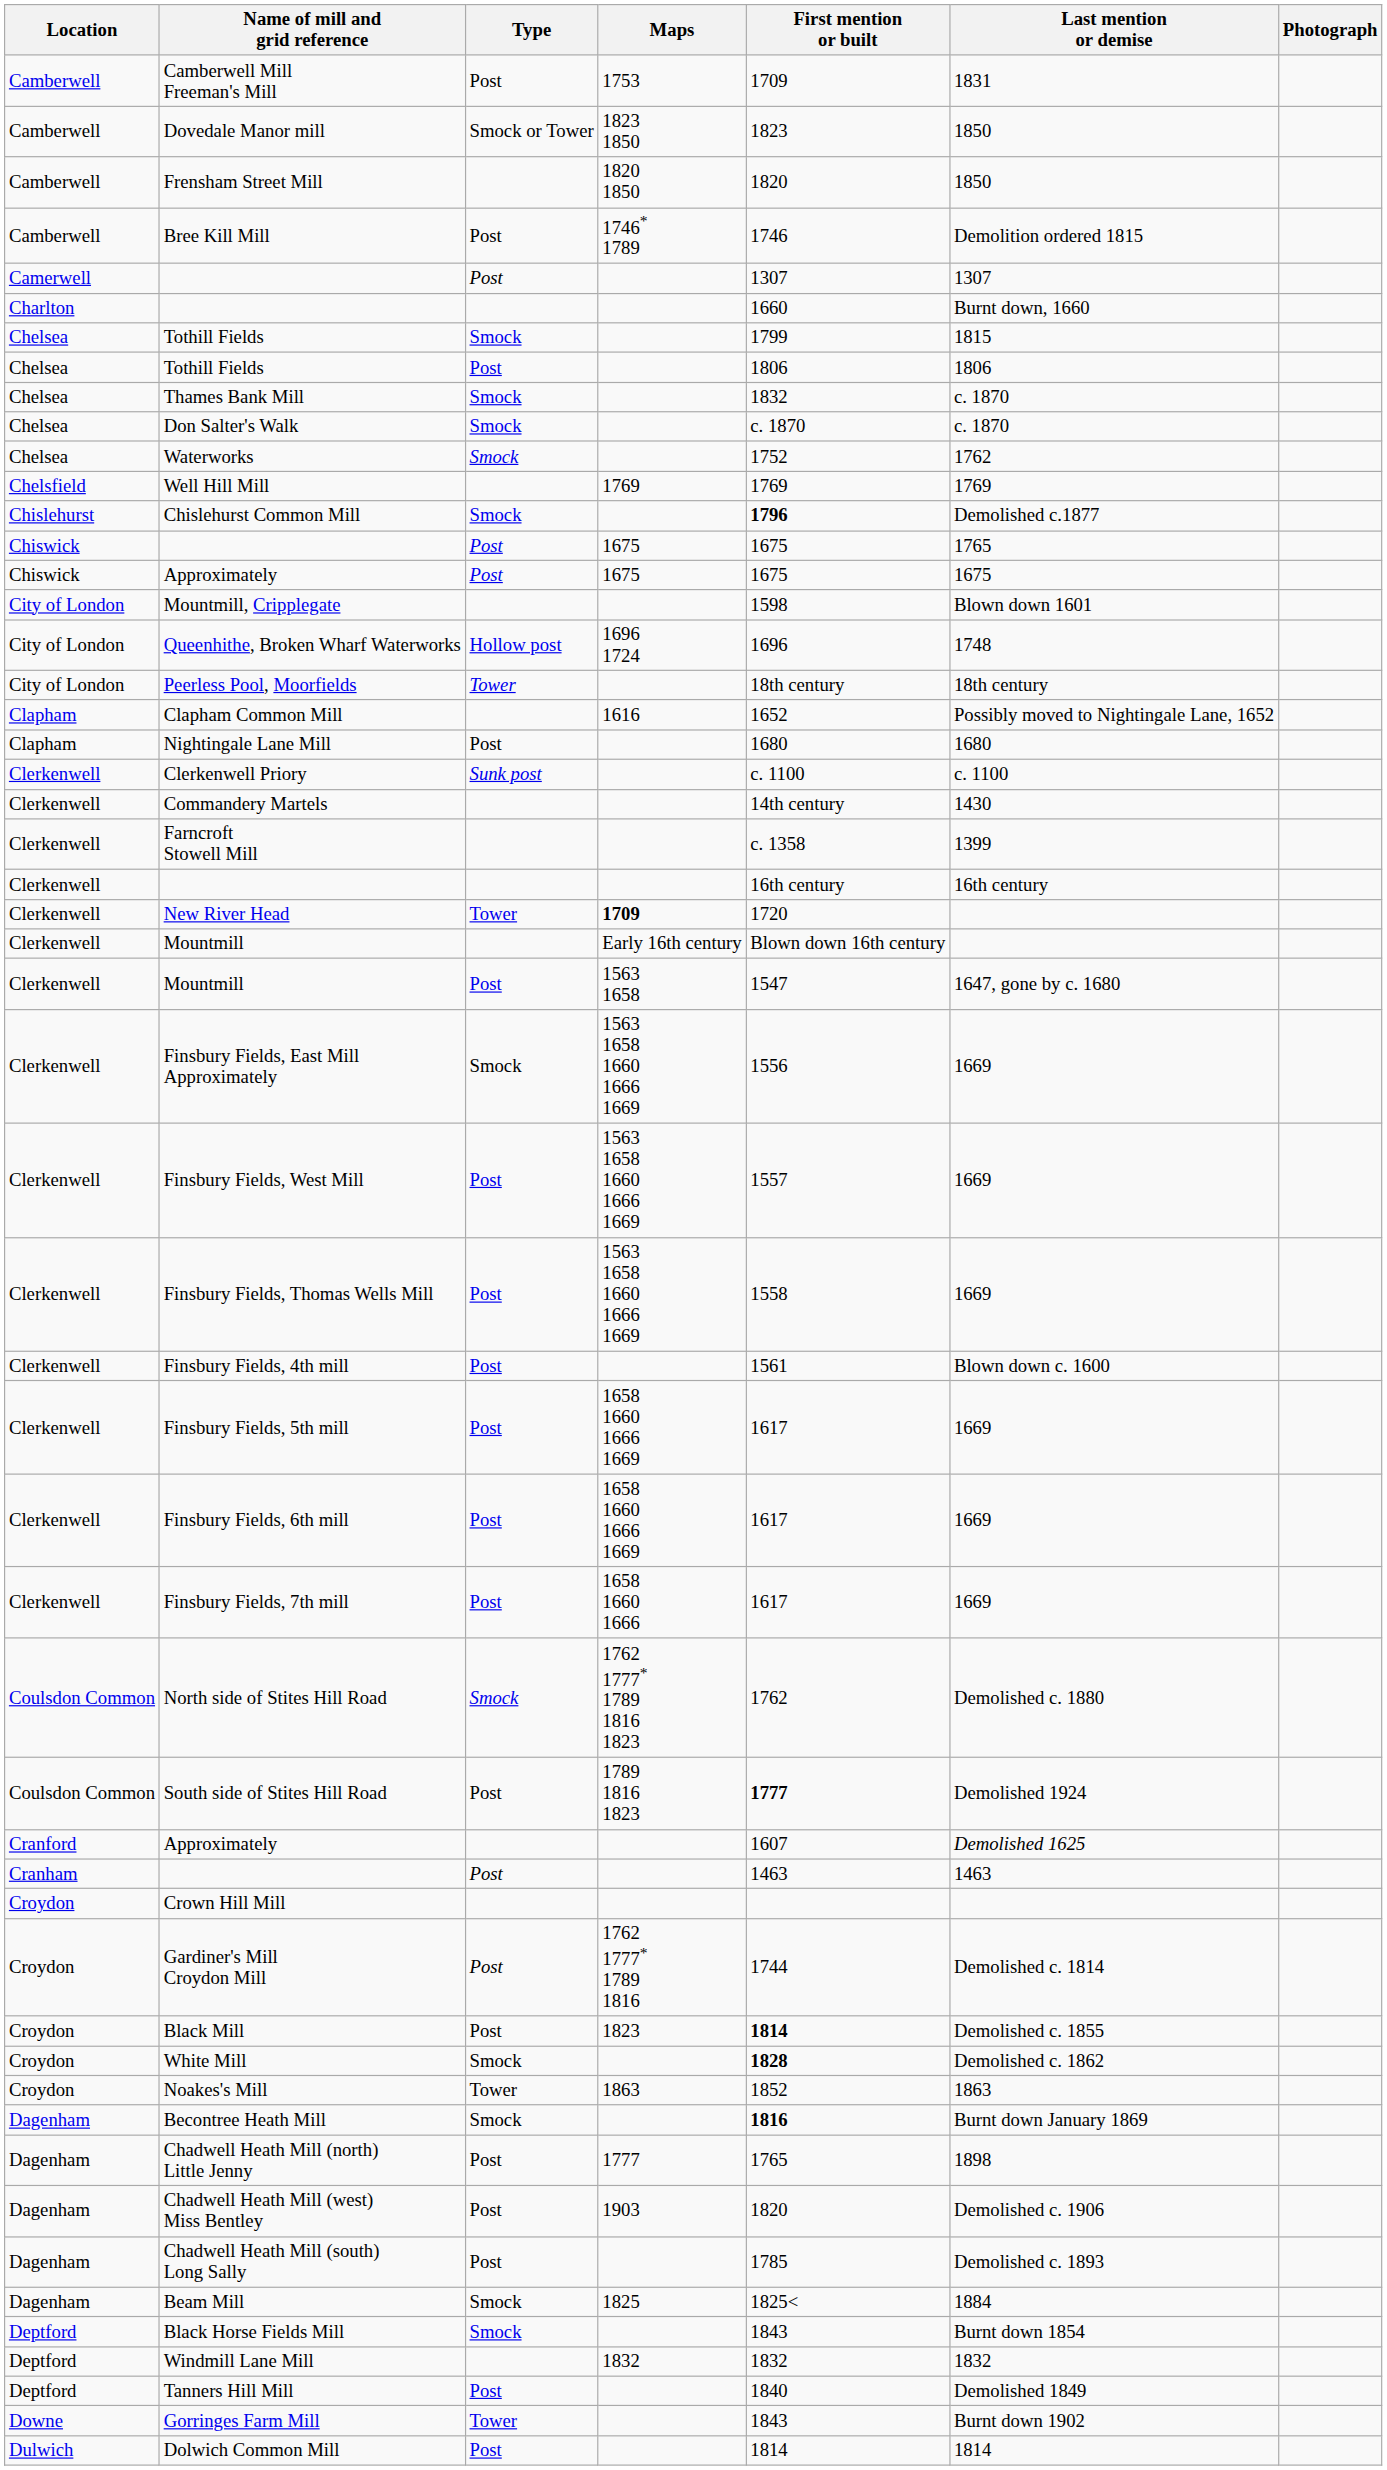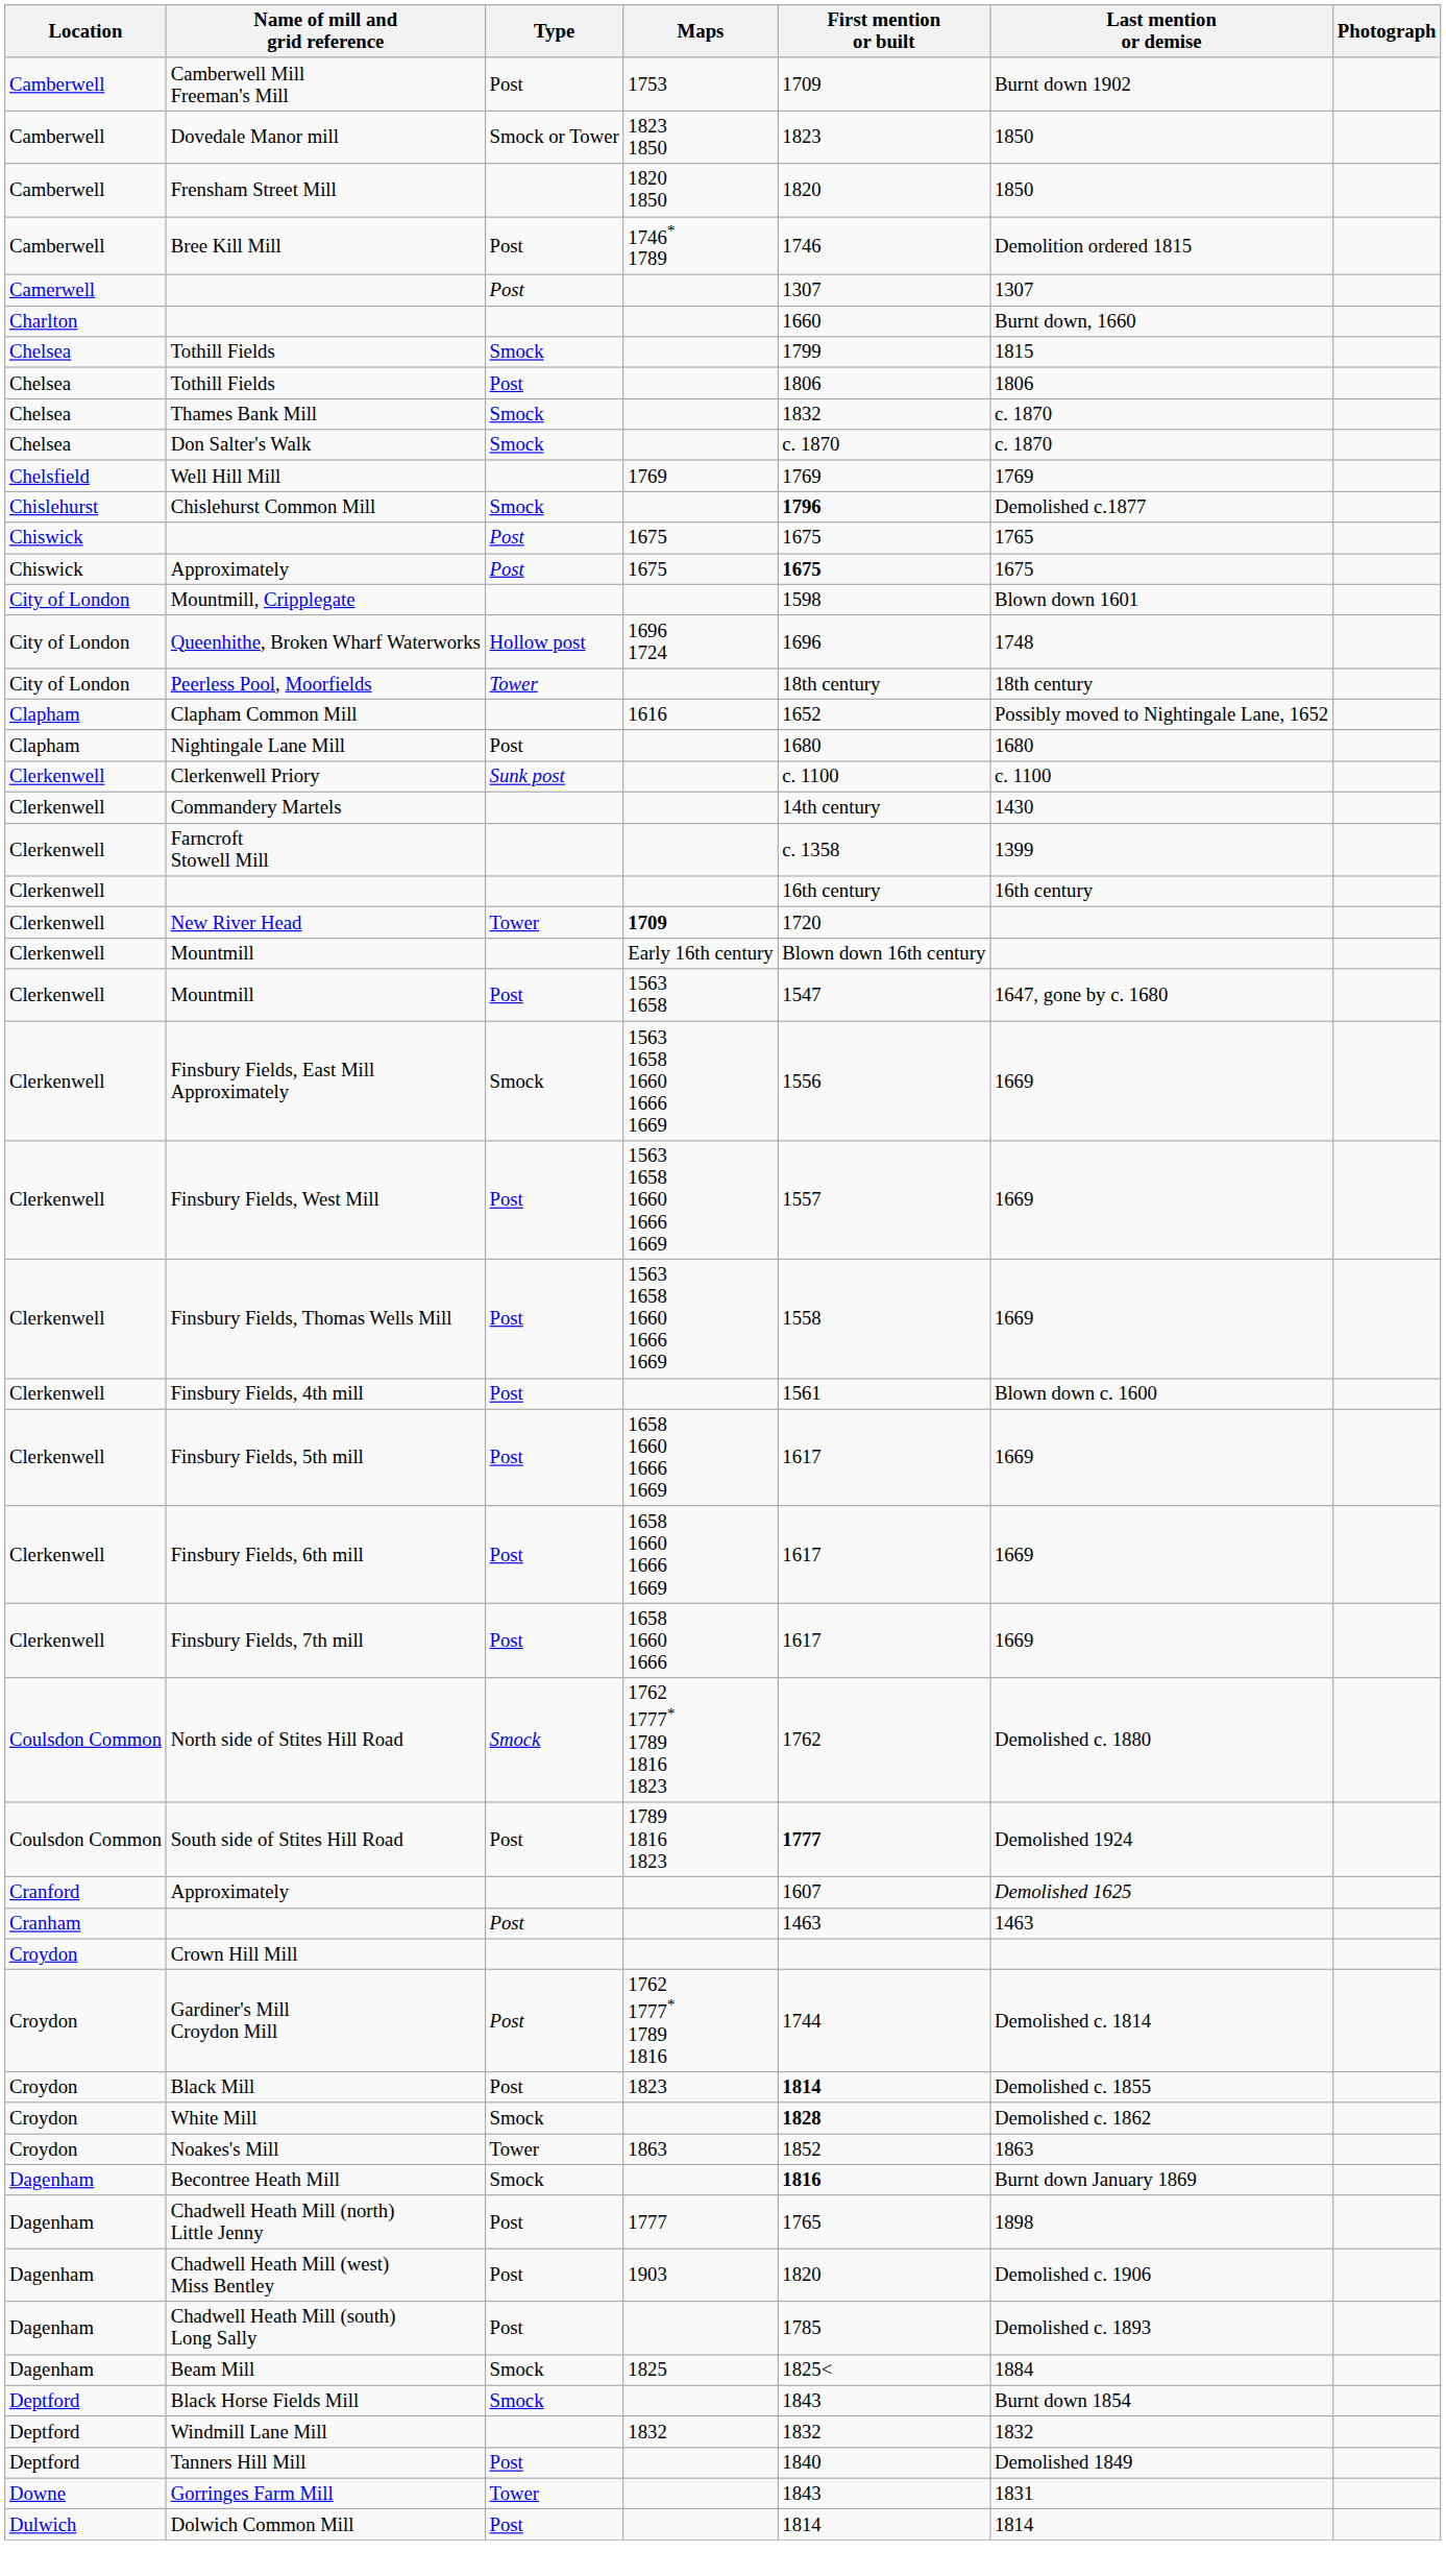 <table class="wikitable">
 <tr>
 <th>Location</th>
 <th>Name of mill and<br>grid reference</th>
 <th>Type</th>
 <th>Maps</th>
 <th>First mention<br>or built</th>
 <th>Last mention<br> or demise</th>
 <th>Photograph</th>
 </tr>
 <tr>
 <td><a href='#'>Camberwell</a></td>
 <td>Camberwell Mill<br>Freeman's Mill</td>
 <td>Post </td>
 <td>1753</td>
 <td>1709</td>
-<td>1831</td>
+<td>Burnt down 1902</td>
 <td></td>
 </tr>
 <tr>
 <td>Camberwell</td>
 <td>Dovedale Manor mill</td>
 <td>Smock or Tower</td>
 <td>1823<br>1850</td>
 <td>1823</td>
 <td>1850</td>
 <td></td>
 </tr>
 <tr>
 <td>Camberwell</td>
 <td>Frensham Street Mill</td>
 <td></td>
 <td>1820<br>1850</td>
 <td>1820</td>
 <td>1850</td>
 <td></td>
 </tr>
 <tr>
 <td>Camberwell</td>
 <td>Bree Kill Mill</td>
 <td>Post</td>
 <td>1746<sup>*</sup><br>1789</td>
 <td>1746</td>
 <td>Demolition ordered 1815</td>
 <td></td>
 </tr>
 <tr>
 <td><a href='#'>Camerwell</a></td>
 <td></td>
 <td><em>Post</em></td>
 <td></td>
 <td>1307</td>
 <td>1307</td>
 <td></td>
 </tr>
 <tr>
 <td><a href='#'>Charlton</a></td>
 <td></td>
 <td></td>
 <td></td>
 <td>1660</td>
 <td>Burnt down, 1660</td>
 <td></td>
 </tr>
 <tr>
 <td><a href='#'>Chelsea</a></td>
 <td>Tothill Fields</td>
 <td><a href='#'>Smock</a></td>
 <td></td>
 <td>1799</td>
 <td>1815</td>
 <td></td>
 </tr>
 <tr>
 <td>Chelsea</td>
 <td>Tothill Fields</td>
 <td><a href='#'>Post</a></td>
 <td></td>
 <td>1806</td>
 <td>1806</td>
 <td></td>
 </tr>
 <tr>
 <td>Chelsea</td>
 <td>Thames Bank Mill<br></td>
 <td><a href='#'>Smock</a></td>
 <td></td>
 <td>1832</td>
 <td>c. 1870</td>
 <td></td>
 </tr>
 <tr>
 <td>Chelsea</td>
 <td>Don Salter's Walk</td>
 <td><a href='#'>Smock</a></td>
 <td></td>
 <td>c. 1870</td>
 <td>c. 1870</td>
 <td></td>
 </tr>
 <tr>
-<td>Chelsea</td>
-<td>Waterworks</td>
-<td><em><a href='#'>Smock</a></em></td>
-<td></td>
-<td>1752</td>
-<td>1762</td>
-<td></td>
-</tr>
-<tr>
 <td><a href='#'>Chelsfield</a></td>
 <td>Well Hill Mill</td>
 <td></td>
 <td>1769</td>
 <td>1769</td>
 <td>1769</td>
 <td></td>
 </tr>
 <tr>
 <td><a href='#'>Chislehurst</a></td>
 <td>Chislehurst Common Mill</td>
 <td><a href='#'>Smock</a></td>
 <td></td>
 <td><strong>1796</strong></td>
 <td>Demolished c.1877</td>
 <td></td>
 </tr>
 <tr>
 <td><a href='#'>Chiswick</a></td>
 <td></td>
 <td><em><a href='#'>Post</a></em></td>
 <td>1675</td>
 <td>1675</td>
 <td>1765</td>
 <td></td>
 </tr>
 <tr>
 <td>Chiswick</td>
 <td>Approximately<br></td>
 <td><em><a href='#'>Post</a></em></td>
 <td>1675</td>
-<td>1675</td>
+<td><strong>1675</strong></td>
 <td>1675</td>
 <td></td>
 </tr>
 <tr>
 <td><a href='#'>City of London</a></td>
 <td>Mountmill, <a href='#'>Cripplegate</a></td>
 <td></td>
 <td></td>
 <td>1598</td>
 <td>Blown down 1601</td>
 <td></td>
 </tr>
 <tr>
 <td>City of London</td>
 <td><a href='#'>Queenhithe</a>, Broken Wharf Waterworks</td>
 <td><a href='#'>Hollow post</a></td>
 <td>1696<br>1724</td>
 <td>1696</td>
 <td>1748</td>
 <td></td>
 </tr>
 <tr>
 <td>City of London</td>
 <td><a href='#'>Peerless Pool</a>, <a href='#'>Moorfields</a></td>
 <td><em><a href='#'>Tower</a></em></td>
 <td></td>
 <td>18th century</td>
 <td>18th century</td>
 <td></td>
 </tr>
 <tr>
 <td><a href='#'>Clapham</a></td>
 <td>Clapham Common Mill</td>
 <td></td>
 <td>1616</td>
 <td>1652</td>
 <td>Possibly moved to Nightingale Lane, 1652</td>
 <td></td>
 </tr>
 <tr>
 <td>Clapham</td>
 <td>Nightingale Lane Mill</td>
 <td>Post</td>
 <td></td>
 <td>1680</td>
 <td>1680</td>
 <td></td>
 </tr>
 <tr>
 <td><a href='#'>Clerkenwell</a></td>
 <td>Clerkenwell Priory</td>
 <td><em><a href='#'>Sunk post</a></em></td>
 <td></td>
 <td>c. 1100</td>
 <td>c. 1100</td>
 <td></td>
 </tr>
 <tr>
 <td>Clerkenwell</td>
 <td>Commandery Martels<br></td>
 <td></td>
 <td></td>
 <td>14th century</td>
 <td>1430</td>
 <td></td>
 </tr>
 <tr>
 <td>Clerkenwell</td>
 <td>Farncroft<br>Stowell Mill<br></td>
 <td></td>
 <td></td>
 <td>c. 1358</td>
 <td>1399</td>
 <td></td>
 </tr>
 <tr>
 <td>Clerkenwell</td>
 <td></td>
 <td></td>
 <td></td>
 <td>16th century</td>
 <td>16th century</td>
 <td></td>
 </tr>
 <tr>
 <td>Clerkenwell</td>
 <td><a href='#'>New River Head</a><br></td>
 <td><a href='#'>Tower</a></td>
 <td><strong>1709</strong></td>
 <td>1720</td>
 <td></td>
 <td></td>
 </tr>
 <tr>
 <td>Clerkenwell</td>
 <td>Mountmill<br></td>
 <td></td>
 <td>Early 16th century</td>
 <td>Blown down 16th century</td>
 <td></td>
 <td></td>
 </tr>
 <tr>
 <td>Clerkenwell</td>
 <td>Mountmill<br></td>
 <td><a href='#'>Post</a></td>
 <td>1563<br>1658</td>
 <td>1547</td>
 <td>1647, gone by c. 1680</td>
 <td></td>
 </tr>
 <tr>
 <td>Clerkenwell</td>
 <td>Finsbury Fields, East Mill<br>Approximately<br></td>
 <td>Smock</td>
 <td>1563<br>1658<br>1660<br>1666<br>1669</td>
 <td>1556</td>
 <td>1669</td>
 <td></td>
 </tr>
 <tr>
 <td>Clerkenwell</td>
 <td>Finsbury Fields, West Mill</td>
 <td><a href='#'>Post</a></td>
 <td>1563<br>1658<br>1660<br>1666<br>1669</td>
 <td>1557</td>
 <td>1669</td>
 <td></td>
 </tr>
 <tr>
 <td>Clerkenwell</td>
 <td>Finsbury Fields, Thomas Wells Mill</td>
 <td><a href='#'>Post</a></td>
 <td>1563<br>1658<br>1660<br>1666<br>1669</td>
 <td>1558</td>
 <td>1669</td>
 <td></td>
 </tr>
 <tr>
 <td>Clerkenwell</td>
 <td>Finsbury Fields, 4th mill</td>
 <td><a href='#'>Post</a></td>
 <td></td>
 <td>1561</td>
 <td>Blown down c. 1600</td>
 <td></td>
 </tr>
 <tr>
 <td>Clerkenwell</td>
 <td>Finsbury Fields, 5th mill</td>
 <td><a href='#'>Post</a></td>
 <td>1658<br>1660<br>1666<br>1669</td>
 <td>1617</td>
 <td>1669</td>
 <td></td>
 </tr>
 <tr>
 <td>Clerkenwell</td>
 <td>Finsbury Fields, 6th mill</td>
 <td><a href='#'>Post</a></td>
 <td>1658<br>1660<br>1666<br>1669</td>
 <td>1617</td>
 <td>1669</td>
 <td></td>
 </tr>
 <tr>
 <td>Clerkenwell</td>
 <td>Finsbury Fields, 7th mill</td>
 <td><a href='#'>Post</a></td>
 <td>1658<br>1660<br>1666</td>
 <td>1617</td>
 <td>1669</td>
 <td></td>
 </tr>
 <tr>
 <td><a href='#'>Coulsdon Common</a></td>
 <td>North side of Stites Hill Road</td>
 <td><em><a href='#'>Smock</a></em></td>
 <td>1762<br>1777<sup>*</sup><br>1789<br>1816<br>1823</td>
 <td>1762</td>
 <td>Demolished c. 1880</td>
 <td></td>
 </tr>
 <tr>
 <td>Coulsdon Common</td>
 <td>South side of Stites Hill Road</td>
 <td>Post</td>
 <td>1789<br>1816<br>1823</td>
 <td><strong>1777</strong></td>
 <td>Demolished 1924</td>
 <td></td>
 </tr>
 <tr>
 <td><a href='#'>Cranford</a></td>
 <td>Approximately<br></td>
 <td></td>
 <td></td>
 <td>1607</td>
 <td><em>Demolished 1625</em></td>
 <td></td>
 </tr>
 <tr>
 <td><a href='#'>Cranham</a></td>
 <td></td>
 <td><em>Post</em></td>
 <td></td>
 <td>1463</td>
 <td>1463</td>
 <td></td>
 </tr>
 <tr>
 <td><a href='#'>Croydon</a></td>
 <td>Crown Hill Mill</td>
 <td></td>
 <td></td>
 <td></td>
 <td></td>
 <td></td>
 </tr>
 <tr>
 <td>Croydon</td>
 <td>Gardiner's Mill<br>Croydon Mill</td>
 <td><em>Post</em></td>
 <td>1762<br>1777<sup>*</sup><br>1789<br>1816</td>
 <td>1744</td>
 <td>Demolished c. 1814</td>
 <td></td>
 </tr>
 <tr>
 <td>Croydon</td>
 <td>Black Mill</td>
 <td>Post</td>
 <td>1823</td>
 <td><strong>1814</strong></td>
 <td>Demolished c. 1855</td>
 <td></td>
 </tr>
 <tr>
 <td>Croydon</td>
 <td>White Mill</td>
 <td>Smock</td>
 <td></td>
 <td><strong>1828</strong></td>
 <td>Demolished c. 1862</td>
 <td></td>
 </tr>
 <tr>
 <td>Croydon</td>
 <td>Noakes's Mill</td>
 <td>Tower</td>
 <td>1863</td>
 <td>1852</td>
 <td>1863</td>
 <td></td>
 </tr>
 <tr>
 <td><a href='#'>Dagenham</a></td>
 <td>Becontree Heath Mill<br></td>
 <td>Smock</td>
 <td></td>
 <td><strong>1816</strong></td>
 <td>Burnt down January 1869</td>
 <td></td>
 </tr>
 <tr>
 <td>Dagenham</td>
 <td>Chadwell Heath Mill (north)<br>Little Jenny<br></td>
 <td>Post</td>
 <td>1777</td>
 <td>1765</td>
 <td>1898</td>
 <td></td>
 </tr>
 <tr>
 <td>Dagenham</td>
 <td>Chadwell Heath Mill (west)<br>Miss Bentley<br></td>
 <td>Post</td>
 <td>1903</td>
 <td>1820</td>
 <td>Demolished c. 1906</td>
 <td></td>
 </tr>
 <tr>
 <td>Dagenham</td>
 <td>Chadwell Heath Mill (south)<br>Long Sally<br></td>
 <td>Post</td>
 <td></td>
 <td>1785</td>
 <td>Demolished c. 1893</td>
 <td></td>
 </tr>
 <tr>
 <td>Dagenham</td>
 <td>Beam Mill<br></td>
 <td>Smock</td>
 <td>1825</td>
 <td>1825<</td>
 <td>1884</td>
 <td></td>
 </tr>
 <tr>
 <td><a href='#'>Deptford</a></td>
 <td>Black Horse Fields Mill</td>
 <td><a href='#'>Smock</a></td>
 <td></td>
 <td>1843</td>
 <td>Burnt down 1854</td>
 <td></td>
 </tr>
 <tr>
 <td>Deptford</td>
 <td>Windmill Lane Mill</td>
 <td></td>
 <td>1832</td>
 <td>1832</td>
 <td>1832</td>
 <td></td>
 </tr>
 <tr>
 <td>Deptford</td>
 <td>Tanners Hill Mill</td>
 <td><a href='#'>Post</a></td>
 <td></td>
 <td>1840</td>
 <td>Demolished 1849</td>
 <td></td>
 </tr>
 <tr>
 <td><a href='#'>Downe</a></td>
 <td><a href='#'>Gorringes Farm Mill</a></td>
 <td><a href='#'>Tower</a></td>
 <td></td>
 <td>1843</td>
-<td>Burnt down 1902</td>
+<td>1831</td>
 <td></td>
 </tr>
 <tr>
 <td><a href='#'>Dulwich</a></td>
 <td>Dolwich Common Mill</td>
 <td><a href='#'>Post</a></td>
 <td></td>
 <td>1814</td>
 <td>1814</td>
 <td></td>
 </tr>
 </table>
